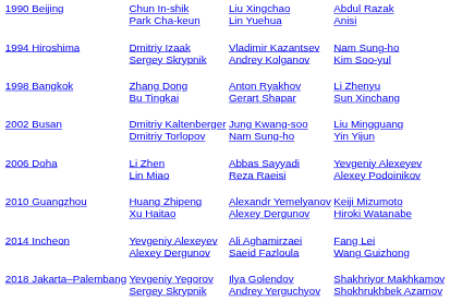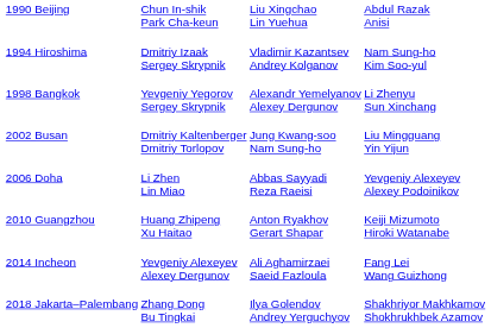 <table>
 <tr>
 <td><a href='#'>1990 Beijing</a></td>
 <td><br><a href='#'>Chun In-shik</a><br><a href='#'>Park Cha-keun</a></td>
 <td><br><a href='#'>Liu Xingchao</a><br><a href='#'>Lin Yuehua</a></td>
 <td><br><a href='#'>Abdul Razak</a><br><a href='#'>Anisi</a></td>
 </tr>
 <tr>
 <td><a href='#'>1994 Hiroshima</a></td>
 <td><br><a href='#'>Dmitriy Izaak</a><br><a href='#'>Sergey Skrypnik</a></td>
 <td><br><a href='#'>Vladimir Kazantsev</a><br><a href='#'>Andrey Kolganov</a></td>
 <td><br><a href='#'>Nam Sung-ho</a><br><a href='#'>Kim Soo-yul</a></td>
 </tr>
 <tr>
 <td><a href='#'>1998 Bangkok</a></td>
-<td><br><a href='#'>Zhang Dong</a><br><a href='#'>Bu Tingkai</a></td>
-<td><br><a href='#'>Anton Ryakhov</a><br><a href='#'>Gerart Shapar</a></td>
+<td><br><a href='#'>Yevgeniy Yegorov</a><br><a href='#'>Sergey Skrypnik</a></td>
+<td><br><a href='#'>Alexandr Yemelyanov</a><br><a href='#'>Alexey Dergunov</a></td>
 <td><br><a href='#'>Li Zhenyu</a><br><a href='#'>Sun Xinchang</a></td>
 </tr>
 <tr>
 <td><a href='#'>2002 Busan</a></td>
 <td><br><a href='#'>Dmitriy Kaltenberger</a><br><a href='#'>Dmitriy Torlopov</a></td>
 <td><br><a href='#'>Jung Kwang-soo</a><br><a href='#'>Nam Sung-ho</a></td>
 <td><br><a href='#'>Liu Mingguang</a><br><a href='#'>Yin Yijun</a></td>
 </tr>
 <tr>
 <td><a href='#'>2006 Doha</a></td>
 <td><br><a href='#'>Li Zhen</a><br><a href='#'>Lin Miao</a></td>
 <td><br><a href='#'>Abbas Sayyadi</a><br><a href='#'>Reza Raeisi</a></td>
 <td><br><a href='#'>Yevgeniy Alexeyev</a><br><a href='#'>Alexey Podoinikov</a></td>
 </tr>
 <tr>
 <td><a href='#'>2010 Guangzhou</a></td>
 <td><br><a href='#'>Huang Zhipeng</a><br><a href='#'>Xu Haitao</a></td>
-<td><br><a href='#'>Alexandr Yemelyanov</a><br><a href='#'>Alexey Dergunov</a></td>
+<td><br><a href='#'>Anton Ryakhov</a><br><a href='#'>Gerart Shapar</a></td>
 <td><br><a href='#'>Keiji Mizumoto</a><br><a href='#'>Hiroki Watanabe</a></td>
 </tr>
 <tr>
 <td><a href='#'>2014 Incheon</a></td>
 <td><br><a href='#'>Yevgeniy Alexeyev</a><br><a href='#'>Alexey Dergunov</a></td>
 <td><br><a href='#'>Ali Aghamirzaei</a><br><a href='#'>Saeid Fazloula</a></td>
 <td><br><a href='#'>Fang Lei</a><br><a href='#'>Wang Guizhong</a></td>
 </tr>
 <tr>
 <td><a href='#'>2018 Jakarta–Palembang</a></td>
-<td><br><a href='#'>Yevgeniy Yegorov</a><br><a href='#'>Sergey Skrypnik</a></td>
+<td><br><a href='#'>Zhang Dong</a><br><a href='#'>Bu Tingkai</a></td>
 <td><br><a href='#'>Ilya Golendov</a><br><a href='#'>Andrey Yerguchyov</a></td>
 <td><br><a href='#'>Shakhriyor Makhkamov</a><br><a href='#'>Shokhrukhbek Azamov</a></td>
 </tr>
 </table>
